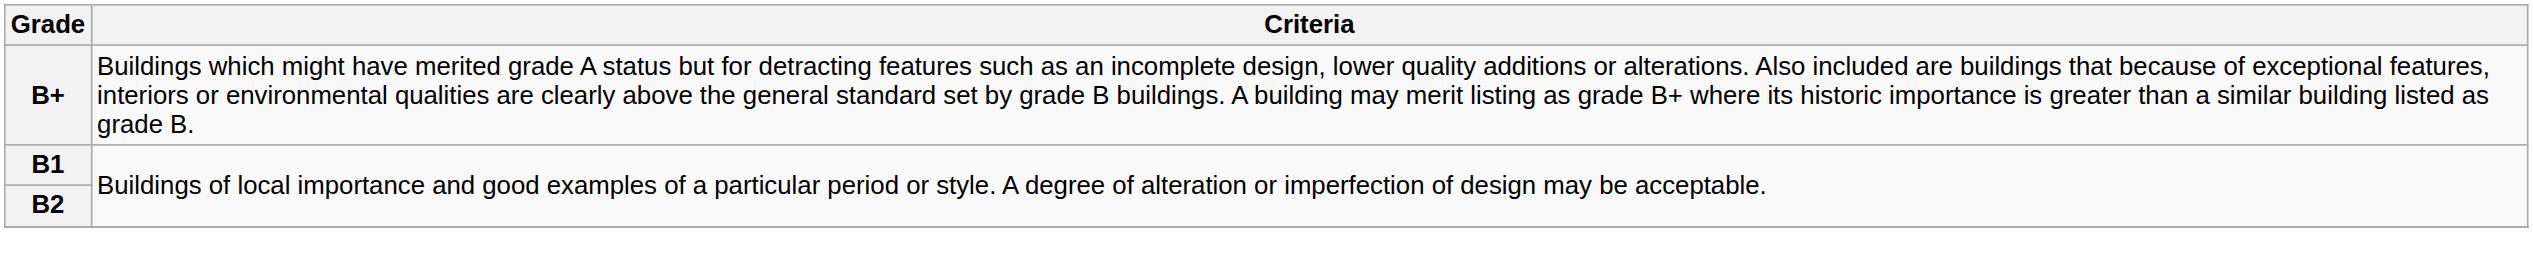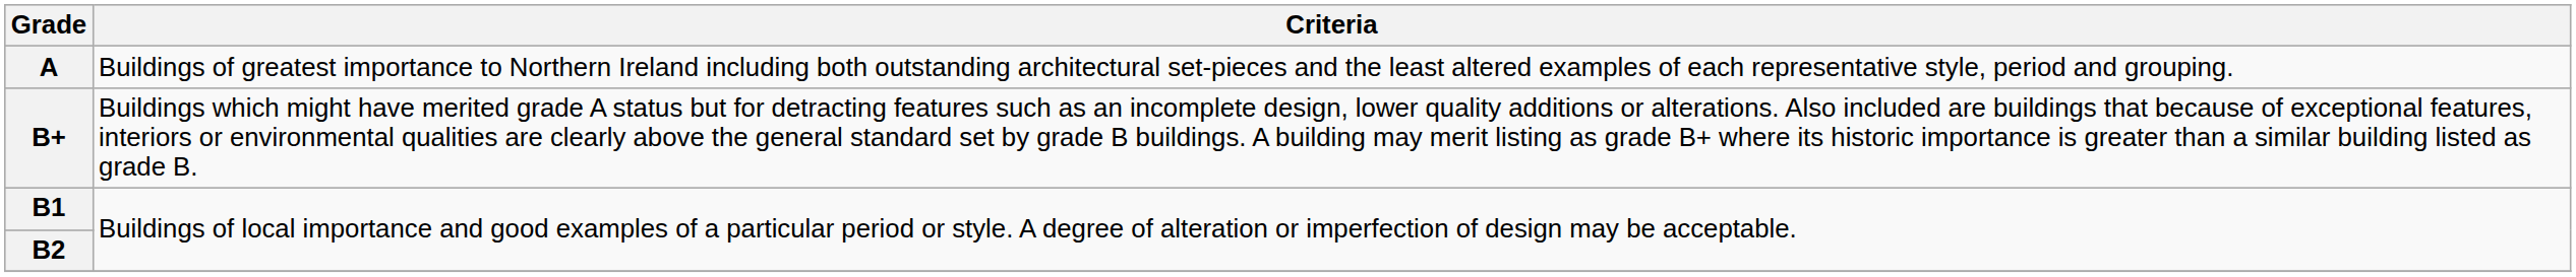 <table class="wikitable" border="1">
 <tr>
 <th>Grade</th>
 <th>Criteria</th>
+</tr>
+<tr>
+<th>A</th>
+<td>Buildings of greatest importance to Northern Ireland including both outstanding architectural set-pieces and the least altered examples of each representative style, period and grouping.</td>
 </tr>
 <tr>
 <th>B+</th>
 <td>Buildings which might have merited grade A status but for detracting features such as an incomplete design, lower quality additions or alterations. Also included are buildings that because of exceptional features, interiors or environmental qualities are clearly above the general standard set by grade B buildings. A building may merit listing as grade B+ where its historic importance is greater than a similar building listed as grade B.</td>
 </tr>
 <tr>
 <th>B1</th>
 <td rowspan="2">Buildings of local importance and good examples of a particular period or style. A degree of alteration or imperfection of design may be acceptable.</td>
 </tr>
 <tr>
 <th>B2</th>
 </tr>
 <tr>
 </tr>
 </table>
